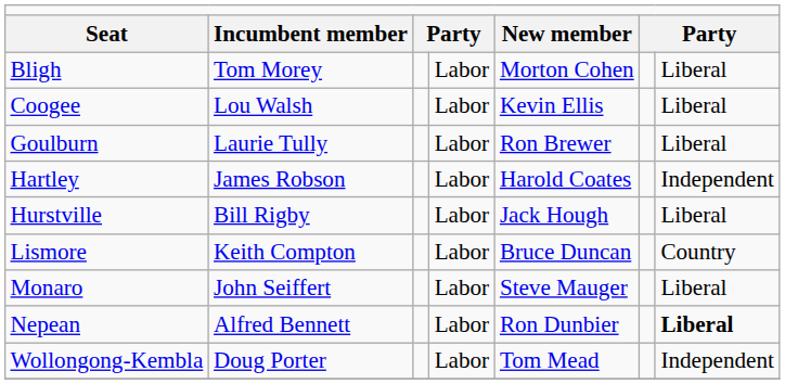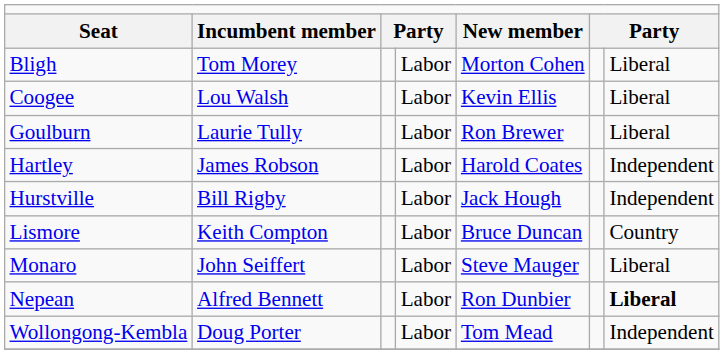 <table class="wikitable">
 <tr>
 <td colspan=7></td>
 </tr>
 <tr>
 <th>Seat</th>
 <th>Incumbent member</th>
 <th colspan=2>Party</th>
 <th>New member</th>
 <th colspan=2>Party</th>
 </tr>
 <tr>
 <td><a href='#'>Bligh</a></td>
 <td><a href='#'>Tom Morey</a></td>
 <td> </td>
 <td>Labor</td>
 <td><a href='#'>Morton Cohen</a></td>
 <td> </td>
 <td>Liberal</td>
 </tr>
 <tr>
 <td><a href='#'>Coogee</a></td>
 <td><a href='#'>Lou Walsh</a></td>
 <td> </td>
 <td>Labor</td>
 <td><a href='#'>Kevin Ellis</a></td>
 <td> </td>
 <td>Liberal</td>
 </tr>
 <tr>
 <td><a href='#'>Goulburn</a></td>
 <td><a href='#'>Laurie Tully</a></td>
 <td> </td>
 <td>Labor</td>
 <td><a href='#'>Ron Brewer</a></td>
 <td> </td>
 <td>Liberal</td>
 </tr>
 <tr>
 <td><a href='#'>Hartley</a></td>
 <td><a href='#'>James Robson</a></td>
 <td> </td>
 <td>Labor</td>
 <td><a href='#'>Harold Coates</a></td>
 <td> </td>
 <td>Independent</td>
 </tr>
 <tr>
 <td><a href='#'>Hurstville</a></td>
 <td><a href='#'>Bill Rigby</a></td>
 <td> </td>
 <td>Labor</td>
 <td><a href='#'>Jack Hough</a></td>
 <td> </td>
-<td>Liberal</td>
+<td>Independent</td>
 </tr>
 <tr>
 <td><a href='#'>Lismore</a></td>
 <td><a href='#'>Keith Compton</a></td>
 <td> </td>
 <td>Labor</td>
 <td><a href='#'>Bruce Duncan</a></td>
 <td> </td>
 <td>Country</td>
 </tr>
 <tr>
 <td><a href='#'>Monaro</a></td>
 <td><a href='#'>John Seiffert</a></td>
 <td> </td>
 <td>Labor</td>
 <td><a href='#'>Steve Mauger</a></td>
 <td> </td>
 <td>Liberal</td>
 </tr>
 <tr>
 <td><a href='#'>Nepean</a></td>
 <td><a href='#'>Alfred Bennett</a></td>
 <td> </td>
 <td>Labor</td>
 <td><a href='#'>Ron Dunbier</a></td>
 <td> </td>
 <td><strong>Liberal</strong></td>
 </tr>
 <tr>
 <td><a href='#'>Wollongong-Kembla</a></td>
 <td><a href='#'>Doug Porter</a></td>
 <td> </td>
 <td>Labor</td>
 <td><a href='#'>Tom Mead</a></td>
 <td> </td>
 <td>Independent</td>
 </tr>
 <tr>
 </tr>
 </table>
